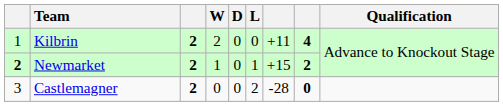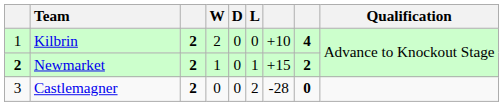 <table class="wikitable" style="text-align:center">
 <tr>
 <th width="20"></th>
 <th width="150" style="text-align:left;">Team</th>
 <th width="20"></th>
 <th>W</th>
 <th>D</th>
 <th>L</th>
 <th width="20"></th>
 <th width="20"></th>
 <th>Qualification</th>
 </tr>
 <tr style="background:#ccffcc">
 <td>1</td>
 <td align="left"> <a href='#'>Kilbrin</a></td>
 <td><strong>2</strong></td>
 <td>2</td>
 <td>0</td>
 <td>0</td>
-<td>+11</td>
+<td>+10</td>
 <td><strong>4</strong></td>
 <td rowspan="2">Advance to Knockout Stage</td>
 </tr>
 <tr style="background:#ccffcc">
 <td><strong>2</strong></td>
 <td align="left"> <a href='#'>Newmarket</a></td>
 <td><strong>2</strong></td>
 <td>1</td>
 <td>0</td>
 <td>1</td>
 <td>+15</td>
 <td><strong>2</strong></td>
 </tr>
 <tr>
 <td>3</td>
 <td align="left"> <a href='#'>Castlemagner</a></td>
 <td><strong>2</strong></td>
 <td>0</td>
 <td>0</td>
 <td>2</td>
 <td>-28</td>
 <td><strong>0</strong></td>
 <td></td>
 </tr>
 </table>
